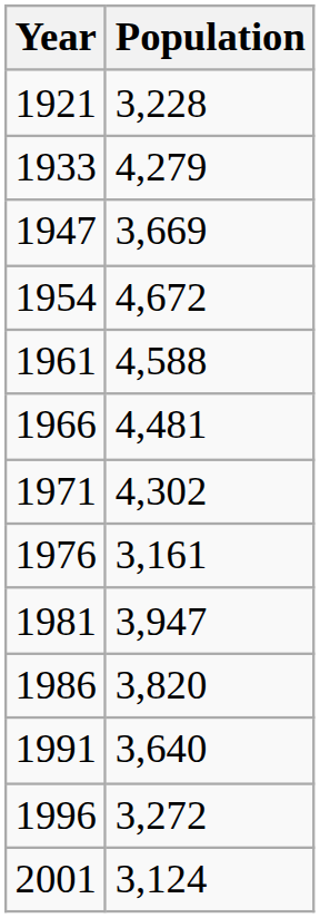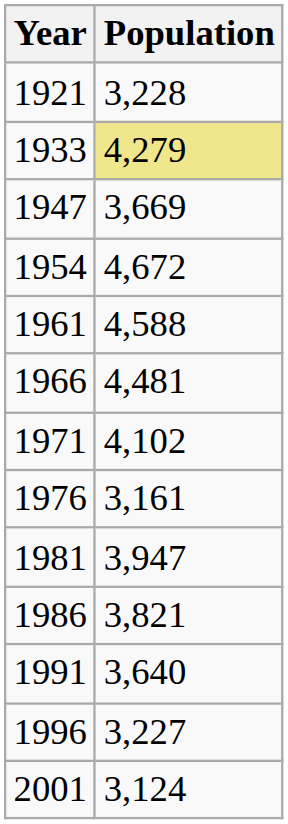 <table class="wikitable">
 <tr>
 <th>Year</th>
 <th>Population</th>
 </tr>
 <tr>
 <td>1921</td>
 <td>3,228</td>
 </tr>
 <tr>
 <td>1933</td>
-<td>4,279</td>
+<td style="background: khaki;">4,279</td>
 </tr>
 <tr>
 <td>1947</td>
 <td>3,669</td>
 </tr>
 <tr>
 <td>1954</td>
 <td>4,672</td>
 </tr>
 <tr>
 <td>1961</td>
 <td>4,588</td>
 </tr>
 <tr>
 <td>1966</td>
 <td>4,481</td>
 </tr>
 <tr>
 <td>1971</td>
-<td>4,302</td>
+<td>4,102</td>
 </tr>
 <tr>
 <td>1976</td>
 <td>3,161</td>
 </tr>
 <tr>
 <td>1981</td>
 <td>3,947</td>
 </tr>
 <tr>
 <td>1986</td>
-<td>3,820</td>
+<td>3,821</td>
 </tr>
 <tr>
 <td>1991</td>
 <td>3,640</td>
 </tr>
 <tr>
 <td>1996</td>
-<td>3,272</td>
+<td>3,227</td>
 </tr>
 <tr>
 <td>2001</td>
 <td>3,124</td>
 </tr>
 </table>
